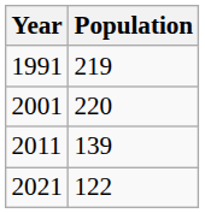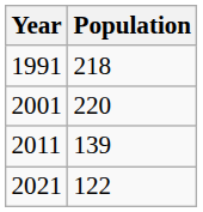 <table class="wikitable">
 <tr>
 <th>Year</th>
 <th>Population</th>
 </tr>
 <tr>
 <td>1991</td>
-<td>219</td>
+<td>218</td>
 </tr>
 <tr>
 <td>2001</td>
 <td>220</td>
 </tr>
 <tr>
 <td>2011</td>
 <td>139</td>
 </tr>
 <tr>
 <td>2021</td>
 <td>122</td>
 </tr>
 </table>
